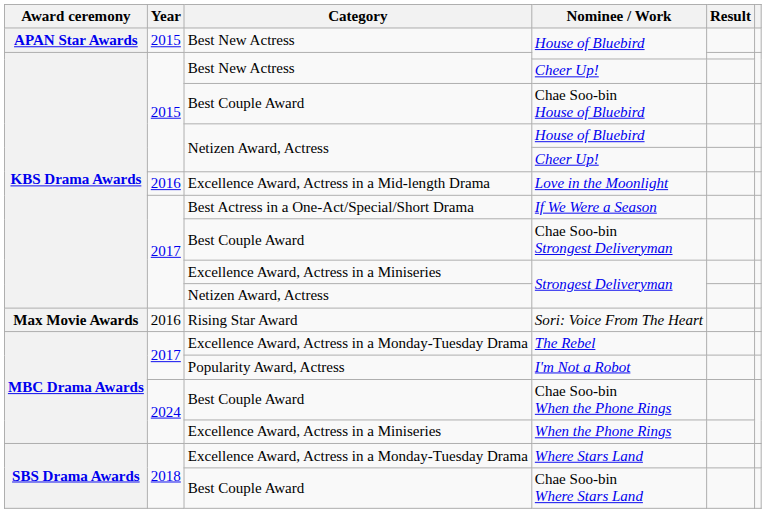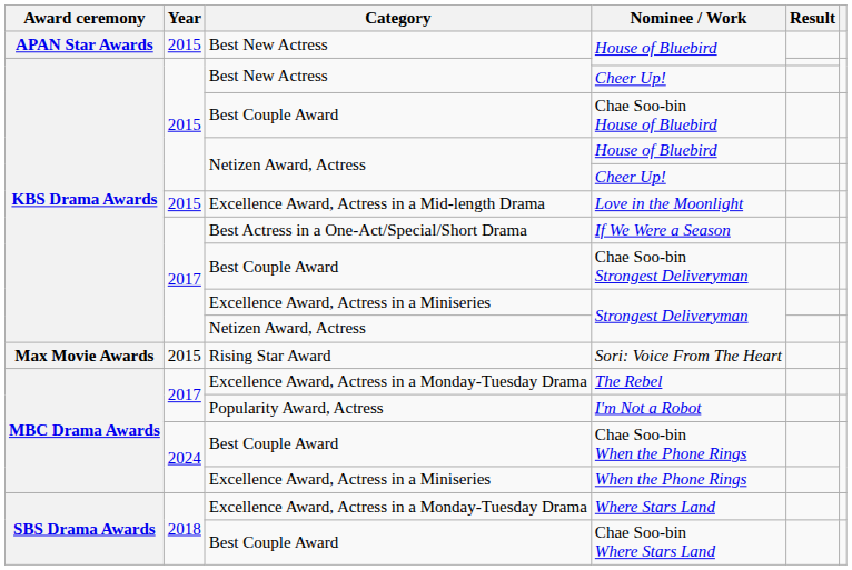 <table class="wikitable plainrowheaders sortable">
 <tr>
 <th scope="col">Award ceremony</th>
 <th scope="col">Year</th>
 <th scope="col">Category</th>
 <th scope="col">Nominee / Work</th>
 <th scope="col">Result</th>
 <th scope="col" class="unsortable"></th>
 </tr>
 <tr>
 <th scope="row"><a href='#'>APAN Star Awards</a></th>
 <td style="text-align:center"><a href='#'>2015</a></td>
 <td>Best New Actress</td>
 <td rowspan="2"><em><a href='#'>House of Bluebird</a></em></td>
 <td></td>
 <td style="text-align:center"></td>
 </tr>
 <tr>
 <th scope="row"  rowspan="10"><a href='#'>KBS Drama Awards</a></th>
 <td rowspan="5" style="text-align:center"><a href='#'>2015</a></td>
 <td rowspan="2">Best New Actress</td>
 <td></td>
 <td rowspan="2" style="text-align:center"></td>
 </tr>
 <tr>
 <td><em><a href='#'>Cheer Up!</a></em></td>
 <td></td>
 </tr>
 <tr>
 <td>Best Couple Award</td>
 <td>Chae Soo-bin <br><em><a href='#'>House of Bluebird</a></em></td>
 <td></td>
 <td style="text-align:center"></td>
 </tr>
 <tr>
 <td rowspan="2">Netizen Award, Actress</td>
 <td><em><a href='#'>House of Bluebird</a></em></td>
 <td></td>
 <td style="text-align:center"></td>
 </tr>
 <tr>
 <td><em><a href='#'>Cheer Up!</a></em></td>
 <td></td>
 <td style="text-align:center"></td>
 </tr>
 <tr>
-<td style="text-align:center"><a href='#'>2016</a></td>
+<td style="text-align:center"><a href='#'>2015</a></td>
 <td>Excellence Award, Actress in a Mid-length Drama</td>
 <td><em><a href='#'>Love in the Moonlight</a></em></td>
 <td></td>
 <td style="text-align:center"></td>
 </tr>
 <tr>
 <td rowspan="4" style="text-align:center"><a href='#'>2017</a></td>
 <td>Best Actress in a One-Act/Special/Short Drama</td>
 <td><em><a href='#'>If We Were a Season</a></em></td>
 <td></td>
 <td style="text-align:center"></td>
 </tr>
 <tr>
 <td>Best Couple Award</td>
 <td>Chae Soo-bin <br><em><a href='#'>Strongest Deliveryman</a></em></td>
 <td></td>
 <td style="text-align:center"></td>
 </tr>
 <tr>
 <td>Excellence Award, Actress in a Miniseries</td>
 <td rowspan="2"><em><a href='#'>Strongest Deliveryman</a></em></td>
 <td></td>
 <td style="text-align:center"></td>
 </tr>
 <tr>
 <td>Netizen Award, Actress</td>
 <td></td>
 <td style="text-align:center"></td>
 </tr>
 <tr>
 <th scope="row">Max Movie Awards</th>
-<td style="text-align:center">2016</td>
+<td style="text-align:center">2015</td>
 <td>Rising Star Award</td>
 <td><em>Sori: Voice From The Heart</em></td>
 <td></td>
 <td style="text-align:center"></td>
 </tr>
 <tr>
 <th scope="row" rowspan="4"><a href='#'>MBC Drama Awards</a></th>
 <td rowspan="2" style="text-align:center"><a href='#'>2017</a></td>
 <td>Excellence Award, Actress in a Monday-Tuesday Drama</td>
 <td><em><a href='#'>The Rebel</a></em></td>
 <td></td>
 <td style="text-align:center"></td>
 </tr>
 <tr>
 <td>Popularity Award, Actress</td>
 <td><em><a href='#'>I'm Not a Robot</a></em></td>
 <td></td>
 <td style="text-align:center"></td>
 </tr>
 <tr>
 <td rowspan="2" style="text-align:center"><a href='#'>2024</a></td>
 <td>Best Couple Award</td>
 <td>Chae Soo-bin <br><em><a href='#'>When the Phone Rings</a></em></td>
 <td></td>
 <td rowspan="2" style="text-align:center"></td>
 </tr>
 <tr>
 <td>Excellence Award, Actress in a Miniseries</td>
 <td><em><a href='#'>When the Phone Rings</a></em></td>
 <td></td>
 </tr>
 <tr>
 <th scope="row"  rowspan="2"><a href='#'>SBS Drama Awards</a></th>
 <td rowspan="2" style="text-align:center"><a href='#'>2018</a></td>
 <td>Excellence Award, Actress in a Monday-Tuesday Drama</td>
 <td><em><a href='#'>Where Stars Land</a></em></td>
 <td></td>
 <td style="text-align:center"></td>
 </tr>
 <tr>
 <td>Best Couple Award</td>
 <td>Chae Soo-bin <br> <em><a href='#'>Where Stars Land</a></em></td>
 <td></td>
 <td style="text-align:center"></td>
 </tr>
 </table>
